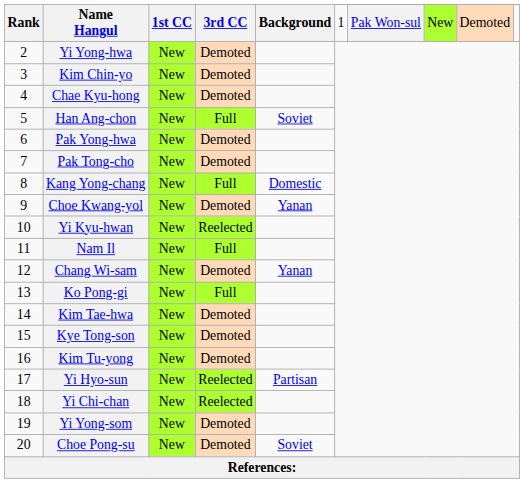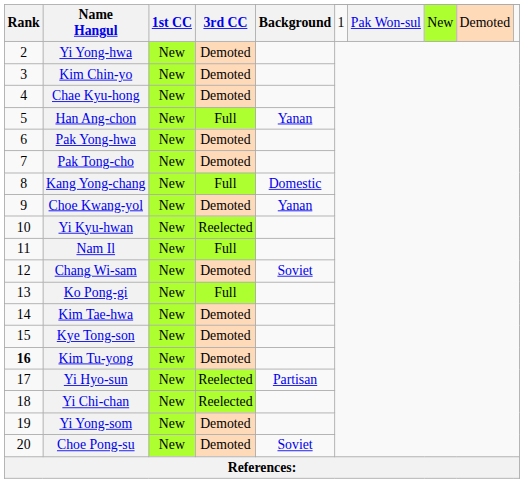 <table class="wikitable sortable">
 <tr>
 <th rowspan="2">Rank</th>
 <th rowspan="2">Name<br><a href='#'>Hangul</a></th>
 <th rowspan="2"><a href='#'>1st CC</a></th>
 <th rowspan="2"><a href='#'>3rd CC</a></th>
 <th rowspan="2">Background</th>
 </tr>
 <tr>
 <td align="center">1</td>
 <th align="center" scope="row" style="font-weight:normal;"><a href='#'>Pak Won-sul</a></th>
 <td align="center" style="background: GreenYellow">New</td>
 <td style="background: PeachPuff" align="center">Demoted</td>
 <td data-sort-value="100"></td>
 </tr>
 <tr>
 <td align="center">2</td>
 <th align="center" scope="row" style="font-weight:normal;"><a href='#'>Yi Yong-hwa</a></th>
 <td align="center" style="background: GreenYellow">New</td>
 <td style="background: PeachPuff" align="center">Demoted</td>
 <td data-sort-value="100"></td>
 </tr>
 <tr>
 <td align="center">3</td>
 <th align="center" scope="row" style="font-weight:normal;"><a href='#'>Kim Chin-yo</a></th>
 <td align="center" style="background: GreenYellow">New</td>
 <td style="background: PeachPuff" align="center">Demoted</td>
 <td data-sort-value="100"></td>
 </tr>
 <tr>
 <td align="center">4</td>
 <th align="center" scope="row" style="font-weight:normal;"><a href='#'>Chae Kyu-hong</a></th>
 <td align="center" style="background: GreenYellow">New</td>
 <td style="background: PeachPuff" align="center">Demoted</td>
 <td data-sort-value="100"></td>
 </tr>
 <tr>
 <td align="center">5</td>
 <th align="center" scope="row" style="font-weight:normal;"><a href='#'>Han Ang-chon</a></th>
 <td align="center" style="background: GreenYellow">New</td>
 <td align="center" style="background: GreenYellow">Full</td>
-<td align="center"><a href='#'>Soviet</a></td>
+<td align="center"><a href='#'>Yanan</a></td>
 </tr>
 <tr>
 <td align="center">6</td>
 <th align="center" scope="row" style="font-weight:normal;"><a href='#'>Pak Yong-hwa</a></th>
 <td align="center" style="background: GreenYellow">New</td>
 <td style="background: PeachPuff" align="center">Demoted</td>
 <td data-sort-value="100"></td>
 </tr>
 <tr>
 <td align="center">7</td>
 <th align="center" scope="row" style="font-weight:normal;"><a href='#'>Pak Tong-cho</a></th>
 <td align="center" style="background: GreenYellow">New</td>
 <td style="background: PeachPuff" align="center">Demoted</td>
 <td data-sort-value="100"></td>
 </tr>
 <tr>
 <td align="center">8</td>
 <th align="center" scope="row" style="font-weight:normal;"><a href='#'>Kang Yong-chang</a></th>
 <td align="center" style="background: GreenYellow">New</td>
 <td align="center" style="background: GreenYellow">Full</td>
 <td align="center"><a href='#'>Domestic</a></td>
 </tr>
 <tr>
 <td align="center">9</td>
 <th align="center" scope="row" style="font-weight:normal;"><a href='#'>Choe Kwang-yol</a></th>
 <td align="center" style="background: GreenYellow">New</td>
 <td style="background: PeachPuff" align="center">Demoted</td>
 <td align="center"><a href='#'>Yanan</a></td>
 </tr>
 <tr>
 <td align="center">10</td>
 <th align="center" scope="row" style="font-weight:normal;"><a href='#'>Yi Kyu-hwan</a></th>
 <td align="center" style="background: GreenYellow">New</td>
 <td align="center" style="background: GreenYellow">Reelected</td>
 <td data-sort-value="100"></td>
 </tr>
 <tr>
 <td align="center">11</td>
 <th align="center" scope="row" style="font-weight:normal;"><a href='#'>Nam Il</a></th>
 <td align="center" style="background: GreenYellow">New</td>
 <td align="center" style="background: GreenYellow">Full</td>
 <td data-sort-value="100"></td>
 </tr>
 <tr>
 <td align="center">12</td>
 <th align="center" scope="row" style="font-weight:normal;"><a href='#'>Chang Wi-sam</a></th>
 <td align="center" style="background: GreenYellow">New</td>
 <td style="background: PeachPuff" align="center">Demoted</td>
-<td align="center"><a href='#'>Yanan</a></td>
+<td align="center"><a href='#'>Soviet</a></td>
 </tr>
 <tr>
 <td align="center">13</td>
 <th align="center" scope="row" style="font-weight:normal;"><a href='#'>Ko Pong-gi</a></th>
 <td align="center" style="background: GreenYellow">New</td>
 <td align="center" style="background: GreenYellow">Full</td>
 <td data-sort-value="100"></td>
 </tr>
 <tr>
 <td align="center">14</td>
 <th align="center" scope="row" style="font-weight:normal;"><a href='#'>Kim Tae-hwa</a></th>
 <td align="center" style="background: GreenYellow">New</td>
 <td style="background: PeachPuff" align="center">Demoted</td>
 <td data-sort-value="100"></td>
 </tr>
 <tr>
 <td align="center">15</td>
 <th align="center" scope="row" style="font-weight:normal;"><a href='#'>Kye Tong-son</a></th>
 <td align="center" style="background: GreenYellow">New</td>
 <td style="background: PeachPuff" align="center">Demoted</td>
 <td data-sort-value="100"></td>
 </tr>
 <tr>
-<td align="center">16</td>
+<td align="center"><strong>16</strong></td>
 <th align="center" scope="row" style="font-weight:normal;"><a href='#'>Kim Tu-yong</a></th>
 <td align="center" style="background: GreenYellow">New</td>
 <td style="background: PeachPuff" align="center">Demoted</td>
 <td data-sort-value="100"></td>
 </tr>
 <tr>
 <td align="center">17</td>
 <th align="center" scope="row" style="font-weight:normal;"><a href='#'>Yi Hyo-sun</a></th>
 <td align="center" style="background: GreenYellow">New</td>
 <td align="center" style="background: GreenYellow">Reelected</td>
 <td align="center"><a href='#'>Partisan</a></td>
 </tr>
 <tr>
 <td align="center">18</td>
 <th align="center" scope="row" style="font-weight:normal;"><a href='#'>Yi Chi-chan</a></th>
 <td align="center" style="background: GreenYellow">New</td>
 <td align="center" style="background: GreenYellow">Reelected</td>
 <td data-sort-value="100"></td>
 </tr>
 <tr>
 <td align="center">19</td>
 <th align="center" scope="row" style="font-weight:normal;"><a href='#'>Yi Yong-som</a></th>
 <td align="center" style="background: GreenYellow">New</td>
 <td style="background: PeachPuff" align="center">Demoted</td>
 <td data-sort-value="100"></td>
 </tr>
 <tr>
 <td align="center">20</td>
 <th align="center" scope="row" style="font-weight:normal;"><a href='#'>Choe Pong-su</a></th>
 <td align="center" style="background: GreenYellow">New</td>
 <td style="background: PeachPuff" align="center">Demoted</td>
 <td align="center"><a href='#'>Soviet</a></td>
 </tr>
 <tr>
 <th colspan="10" unsortable><strong>References:</strong><br></th>
 </tr>
 </table>
